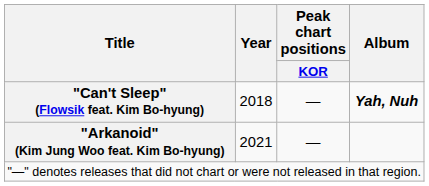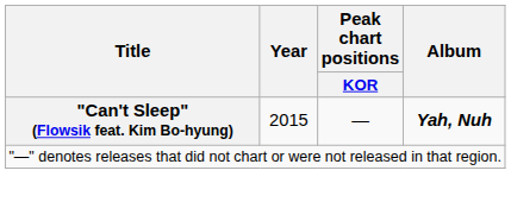 <table class="wikitable plainrowheaders" style="text-align:center;">
 <tr>
 <th scope="col" rowspan="2">Title</th>
 <th scope="col" rowspan="2">Year</th>
 <th scope="col">Peak chart positions</th>
 <th scope="col" rowspan="2">Album</th>
 </tr>
 <tr>
 <th scope="col" style="font-size:90%; width:2.5em"><a href='#'>KOR</a><br></th>
 </tr>
 <tr>
 <th scope="row">"Can't Sleep"<br><small>(<a href='#'>Flowsik</a> feat. Kim Bo-hyung)</small></th>
-<td>2018</td>
+<td>2015</td>
 <td>—</td>
 <td><strong><em>Yah, Nuh</em></strong></td>
-</tr>
-<tr>
-<th scope="row">"Arkanoid"<br><small>(Kim Jung Woo feat. Kim Bo-hyung)</small></th>
-<td>2021</td>
-<td>—</td>
-<td></td>
 </tr>
 <tr>
 <td colspan="4" style="font-size:85%">"—" denotes releases that did not chart or were not released in that region.</td>
 </tr>
 </table>
